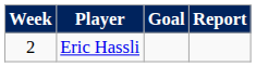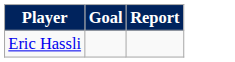 <table class=wikitable>
 <tr>
-<th style="background:#00235D; color:white; text-align:center;">Week</th>
 <th style="background:#00235D; color:white; text-align:center;">Player</th>
 <th style="background:#00235D; color:white; text-align:center;">Goal</th>
 <th style="background:#00235D; color:white; text-align:center;">Report</th>
 </tr>
 <tr>
-<td align=center>2</td>
 <td> <a href='#'>Eric Hassli</a></td>
 <td align=center></td>
 <td></td>
 </tr>
 </table>
